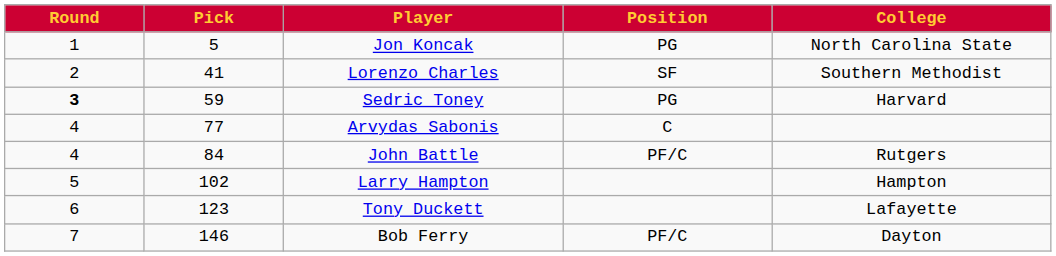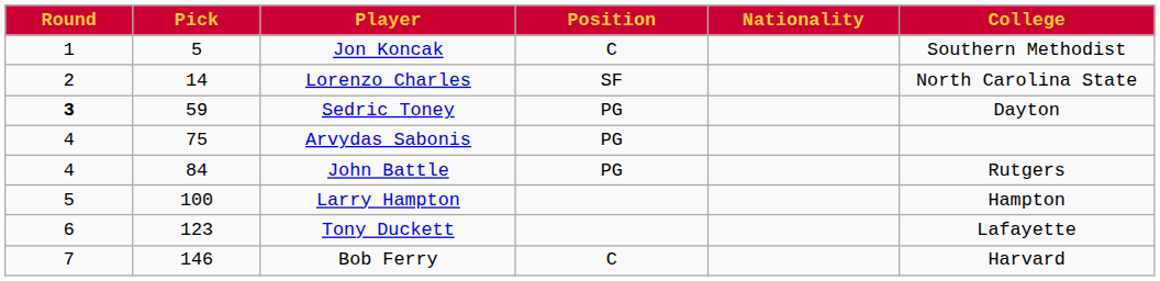 <table class="wikitable sortable sortable">
 <tr>
 <th style="background:#C03; color:#FC3" width="10%">Round</th>
 <th style="background:#C03; color:#FC3" width="10%">Pick</th>
 <th style="background:#C03; color:#FC3" width="20%">Player</th>
 <th style="background:#C03; color:#FC3" width="15%">Position</th>
+<th style="background:#C03; color:#FC3" width="15%">Nationality</th>
 <th style="background:#C03; color:#FC3" width="20%">College</th>
 </tr>
 <tr style="text-align: center">
 <td>1</td>
 <td>5</td>
 <td><a href='#'>Jon Koncak</a></td>
-<td>PG</td>
-<td>North Carolina State</td>
+<td>C</td>
+<td></td>
+<td>Southern Methodist</td>
 </tr>
 <tr style="text-align: center">
 <td>2</td>
-<td>41</td>
+<td>14</td>
 <td><a href='#'>Lorenzo Charles</a></td>
 <td>SF</td>
-<td>Southern Methodist</td>
+<td></td>
+<td>North Carolina State</td>
 </tr>
 <tr style="text-align: center">
 <td><strong>3</strong></td>
 <td>59</td>
 <td><a href='#'>Sedric Toney</a></td>
 <td>PG</td>
-<td>Harvard</td>
+<td></td>
+<td>Dayton</td>
 </tr>
 <tr style="text-align: center">
 <td>4</td>
-<td>77</td>
+<td>75</td>
 <td><a href='#'>Arvydas Sabonis</a></td>
-<td>C</td>
+<td>PG</td>
+<td></td>
 <td></td>
 </tr>
 <tr style="text-align: center">
 <td>4</td>
 <td>84</td>
 <td><a href='#'>John Battle</a></td>
-<td>PF/C</td>
+<td>PG</td>
+<td></td>
 <td>Rutgers</td>
 </tr>
 <tr style="text-align: center">
 <td>5</td>
-<td>102</td>
+<td>100</td>
 <td><a href='#'>Larry Hampton</a></td>
+<td></td>
 <td></td>
 <td>Hampton</td>
 </tr>
 <tr style="text-align: center">
 <td>6</td>
 <td>123</td>
 <td><a href='#'>Tony Duckett</a></td>
 <td></td>
+<td></td>
 <td>Lafayette</td>
 </tr>
 <tr style="text-align: center">
 <td>7</td>
 <td>146</td>
 <td>Bob Ferry</td>
-<td>PF/C</td>
-<td>Dayton</td>
+<td>C</td>
+<td></td>
+<td>Harvard</td>
 </tr>
 </table>
